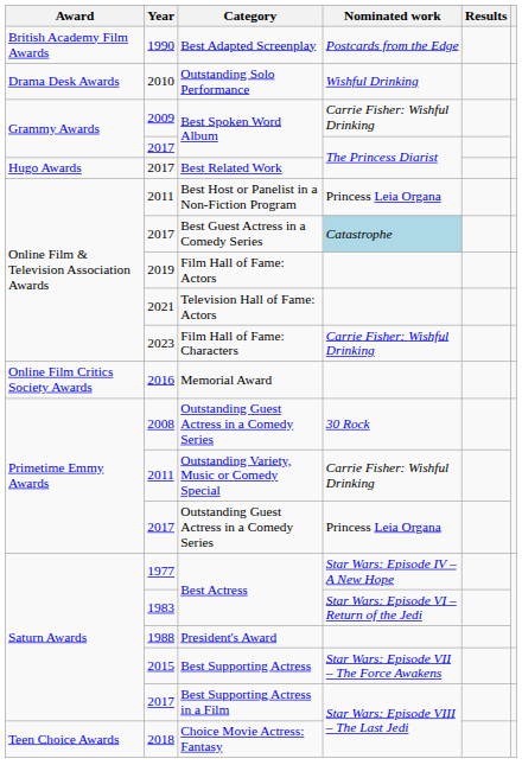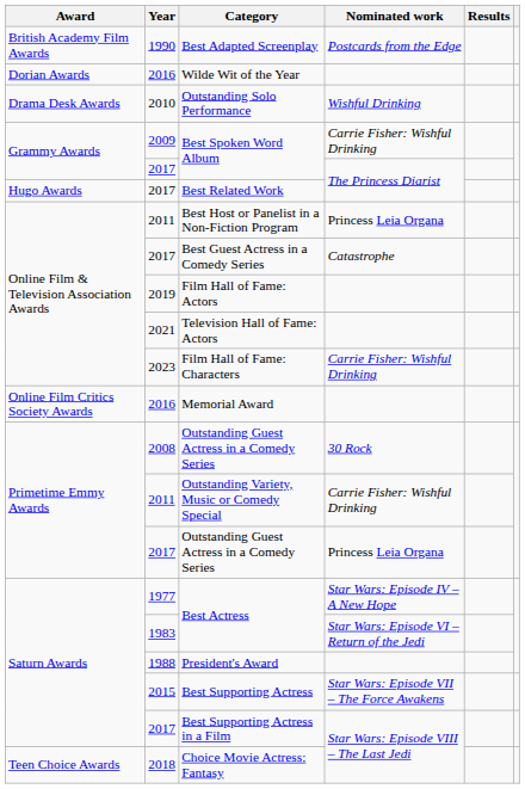 <table class="wikitable">
 <tr>
 <th>Award</th>
 <th>Year</th>
 <th>Category</th>
 <th>Nominated work</th>
 <th>Results</th>
 <th></th>
 </tr>
 <tr>
 <td><a href='#'>British Academy Film Awards</a></td>
 <td><a href='#'>1990</a></td>
 <td><a href='#'>Best Adapted Screenplay</a></td>
 <td><em><a href='#'>Postcards from the Edge</a></em></td>
+<td></td>
+<td align="center"></td>
+</tr>
+<tr>
+<td><a href='#'>Dorian Awards</a></td>
+<td><a href='#'>2016</a></td>
+<td>Wilde Wit of the Year</td>
+<td></td>
 <td></td>
 <td align="center"></td>
 </tr>
 <tr>
 <td><a href='#'>Drama Desk Awards</a></td>
 <td>2010</td>
 <td><a href='#'>Outstanding Solo Performance</a></td>
 <td><em><a href='#'>Wishful Drinking</a></em></td>
 <td></td>
 <td align="center"></td>
 </tr>
 <tr>
 <td rowspan="2"><a href='#'>Grammy Awards</a></td>
 <td><a href='#'>2009</a></td>
 <td rowspan="2"><a href='#'>Best Spoken Word Album</a></td>
 <td><em>Carrie Fisher: Wishful Drinking</em></td>
 <td></td>
 <td align="center" rowspan="2"></td>
 </tr>
 <tr>
 <td><a href='#'>2017</a></td>
 <td rowspan="2"><em><a href='#'>The Princess Diarist</a></em></td>
 <td></td>
 </tr>
 <tr>
 <td><a href='#'>Hugo Awards</a></td>
 <td>2017</td>
 <td><a href='#'>Best Related Work</a></td>
 <td></td>
 <td align="center"></td>
 </tr>
 <tr>
 <td rowspan="5">Online Film & Television Association Awards</td>
 <td>2011</td>
 <td>Best Host or Panelist in a Non-Fiction Program</td>
 <td>Princess <a href='#'>Leia Organa</a></td>
 <td></td>
 <td align="center"></td>
 </tr>
 <tr>
 <td>2017</td>
 <td>Best Guest Actress in a Comedy Series</td>
-<td style="background: lightblue;"><em>Catastrophe</em></td>
+<td><em>Catastrophe</em></td>
 <td></td>
 <td align="center"></td>
 </tr>
 <tr>
 <td>2019</td>
 <td>Film Hall of Fame: Actors</td>
 <td></td>
 <td></td>
 <td align="center"></td>
 </tr>
 <tr>
 <td>2021</td>
 <td>Television Hall of Fame: Actors</td>
 <td></td>
 <td></td>
 <td align="center"></td>
 </tr>
 <tr>
 <td>2023</td>
 <td>Film Hall of Fame: Characters</td>
 <td><em><a href='#'>Carrie Fisher: Wishful Drinking</a></em></td>
 <td></td>
 <td align="center"></td>
 </tr>
 <tr>
 <td><a href='#'>Online Film Critics Society Awards</a></td>
 <td><a href='#'>2016</a></td>
 <td>Memorial Award</td>
 <td></td>
 <td></td>
 <td align="center"></td>
 </tr>
 <tr>
 <td rowspan="3"><a href='#'>Primetime Emmy Awards</a></td>
 <td><a href='#'>2008</a></td>
 <td><a href='#'>Outstanding Guest Actress in a Comedy Series</a></td>
 <td><em><a href='#'>30 Rock</a></em></td>
 <td></td>
 <td align="center" rowspan="3"></td>
 </tr>
 <tr>
 <td><a href='#'>2011</a></td>
 <td><a href='#'>Outstanding Variety, Music or Comedy Special</a></td>
 <td><em>Carrie Fisher: Wishful Drinking</em></td>
 <td></td>
 </tr>
 <tr>
 <td><a href='#'>2017</a></td>
 <td>Outstanding Guest Actress in a Comedy Series</td>
 <td>Princess <a href='#'>Leia Organa</a></td>
 <td></td>
 </tr>
 <tr>
 <td rowspan="5"><a href='#'>Saturn Awards</a></td>
 <td><a href='#'>1977</a></td>
 <td rowspan="2"><a href='#'>Best Actress</a></td>
 <td><em><a href='#'>Star Wars: Episode IV – A New Hope</a></em></td>
 <td></td>
 <td align="center" rowspan="3"></td>
 </tr>
 <tr>
 <td><a href='#'>1983</a></td>
 <td><em><a href='#'>Star Wars: Episode VI – Return of the Jedi</a></em></td>
 <td></td>
 </tr>
 <tr>
 <td><a href='#'>1988</a></td>
 <td><a href='#'>President's Award</a></td>
 <td></td>
 <td></td>
 </tr>
 <tr>
 <td><a href='#'>2015</a></td>
 <td><a href='#'>Best Supporting Actress</a></td>
 <td><em><a href='#'>Star Wars: Episode VII – The Force Awakens</a></em></td>
 <td></td>
 <td align="center"></td>
 </tr>
 <tr>
 <td><a href='#'>2017</a></td>
 <td><a href='#'>Best Supporting Actress in a Film</a></td>
 <td rowspan="2"><em><a href='#'>Star Wars: Episode VIII – The Last Jedi</a></em></td>
 <td></td>
 <td align="center"></td>
 </tr>
 <tr>
 <td><a href='#'>Teen Choice Awards</a></td>
 <td><a href='#'>2018</a></td>
 <td><a href='#'>Choice Movie Actress: Fantasy</a></td>
 <td></td>
 <td align="center"></td>
 </tr>
 </table>
